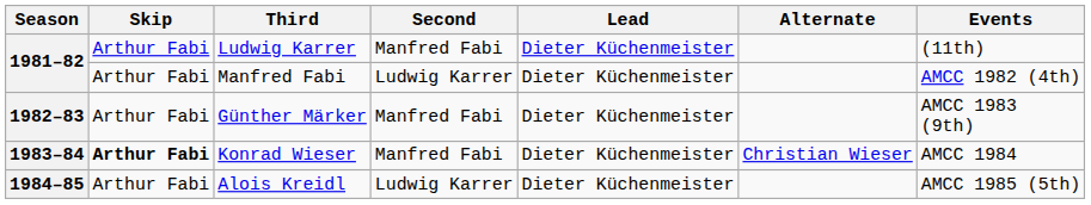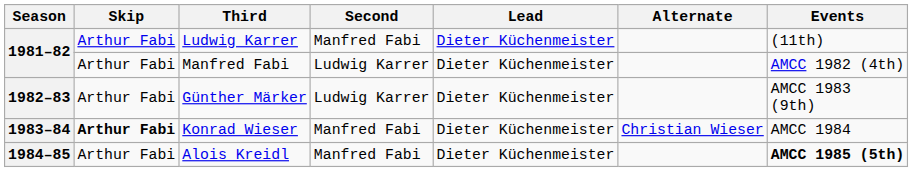 <table class="wikitable">
 <tr>
 <th scope="col">Season</th>
 <th scope="col">Skip</th>
 <th scope="col">Third</th>
 <th scope="col">Second</th>
 <th scope="col">Lead</th>
 <th scope="col">Alternate</th>
 <th scope="col">Events</th>
 </tr>
 <tr>
 <th scope="row" rowspan="2">1981–82</th>
 <td><a href='#'>Arthur Fabi</a></td>
 <td><a href='#'>Ludwig Karrer</a></td>
 <td>Manfred Fabi</td>
 <td><a href='#'>Dieter Küchenmeister</a></td>
 <td></td>
 <td> (11th)</td>
 </tr>
 <tr>
 <td>Arthur Fabi</td>
 <td>Manfred Fabi</td>
 <td>Ludwig Karrer</td>
 <td>Dieter Küchenmeister</td>
 <td></td>
 <td><a href='#'>AMCC</a> 1982 (4th)</td>
 </tr>
 <tr>
 <th scope="row">1982–83</th>
 <td>Arthur Fabi</td>
 <td><a href='#'>Günther Märker</a></td>
-<td>Manfred Fabi</td>
+<td>Ludwig Karrer</td>
 <td>Dieter Küchenmeister</td>
 <td></td>
 <td>AMCC 1983 <br> (9th)</td>
 </tr>
 <tr>
 <th scope="row">1983–84</th>
 <td><strong>Arthur Fabi</strong></td>
 <td><a href='#'>Konrad Wieser</a></td>
 <td>Manfred Fabi</td>
 <td>Dieter Küchenmeister</td>
 <td><a href='#'>Christian Wieser</a></td>
 <td>AMCC 1984 </td>
 </tr>
 <tr>
 <th scope="row">1984–85</th>
 <td>Arthur Fabi</td>
 <td><a href='#'>Alois Kreidl</a></td>
-<td>Ludwig Karrer</td>
+<td>Manfred Fabi</td>
 <td>Dieter Küchenmeister</td>
 <td></td>
-<td>AMCC 1985 (5th)</td>
+<td><strong>AMCC 1985 (5th)</strong></td>
 </tr>
 </table>
